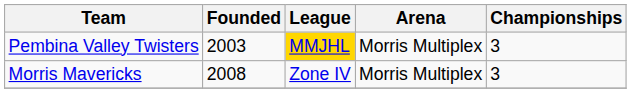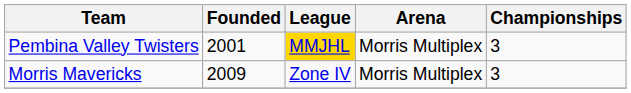 <table class="wikitable">
 <tr>
 <th>Team</th>
 <th>Founded</th>
 <th>League</th>
 <th>Arena</th>
 <th>Championships</th>
 </tr>
 <tr>
 <td><a href='#'>Pembina Valley Twisters</a></td>
-<td>2003</td>
+<td>2001</td>
 <td style="background: gold;"><a href='#'>MMJHL</a></td>
 <td>Morris Multiplex</td>
 <td>3</td>
 </tr>
 <tr>
 <td><a href='#'>Morris Mavericks</a></td>
-<td>2008</td>
+<td>2009</td>
 <td><a href='#'>Zone IV</a></td>
 <td>Morris Multiplex</td>
 <td>3</td>
 </tr>
 <tr>
 </tr>
 </table>
